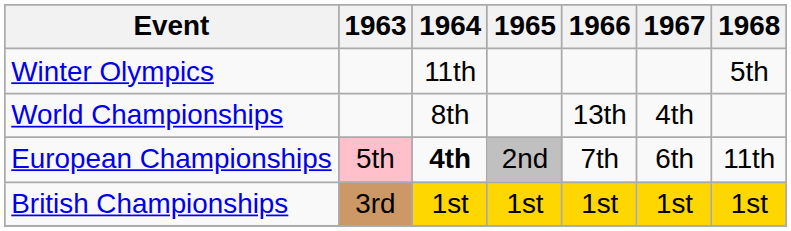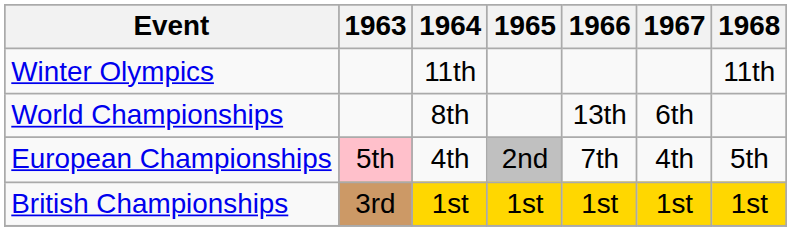 <table class="wikitable">
 <tr>
 <th>Event</th>
 <th>1963</th>
 <th>1964</th>
 <th>1965</th>
 <th>1966</th>
 <th>1967</th>
 <th>1968</th>
 </tr>
 <tr>
 <td><a href='#'>Winter Olympics</a></td>
 <td></td>
 <td align="center">11th</td>
 <td></td>
 <td></td>
 <td></td>
-<td align="center">5th</td>
+<td align="center">11th</td>
 </tr>
 <tr>
 <td><a href='#'>World Championships</a></td>
 <td></td>
 <td align="center">8th</td>
 <td></td>
 <td align="center">13th</td>
-<td align="center">4th</td>
+<td align="center">6th</td>
 <td></td>
 </tr>
 <tr>
 <td><a href='#'>European Championships</a></td>
 <td align="center" style="background: pink;">5th</td>
-<td align="center"><strong>4th</strong></td>
+<td align="center">4th</td>
 <td align="center" bgcolor="silver">2nd</td>
 <td align="center">7th</td>
-<td align="center">6th</td>
-<td align="center">11th</td>
+<td align="center">4th</td>
+<td align="center">5th</td>
 </tr>
 <tr>
 <td><a href='#'>British Championships</a></td>
 <td align="center" bgcolor="cc9966">3rd</td>
 <td align="center" bgcolor="gold">1st</td>
 <td align="center" bgcolor="gold">1st</td>
 <td align="center" bgcolor="gold">1st</td>
 <td align="center" bgcolor="gold">1st</td>
 <td align="center" bgcolor="gold">1st</td>
 </tr>
 <tr>
 </tr>
 </table>
